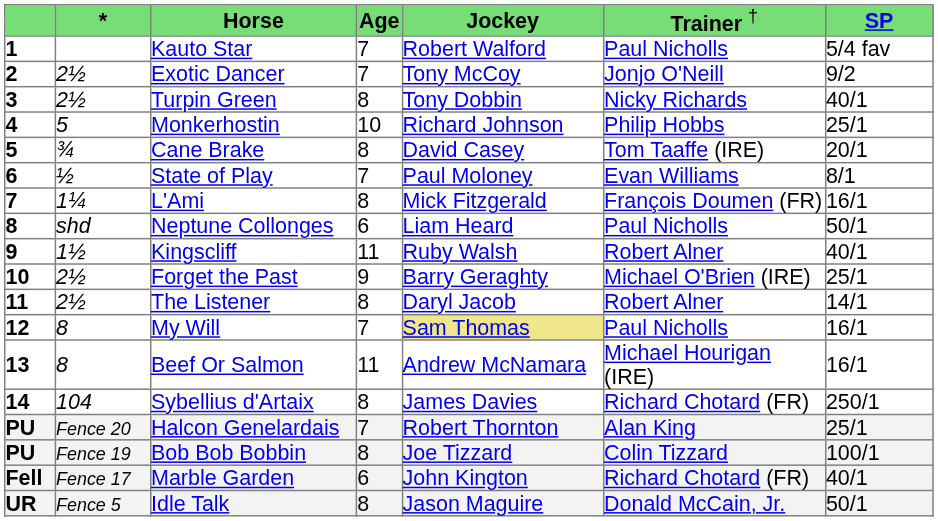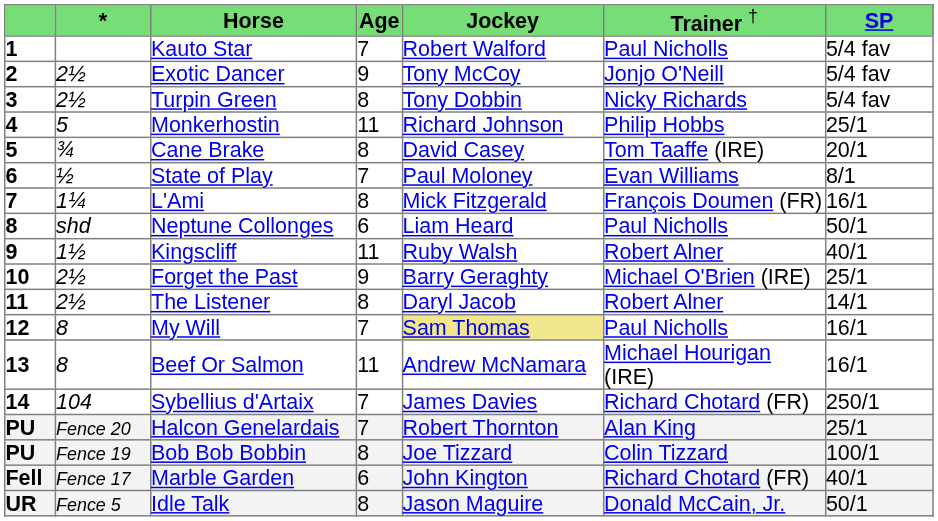 <table border="1" cellpadding="0" style="border-collapse: collapse; font-size:90%">
 <tr bgcolor="#77dd77" align="center">
 <td width="35px"></td>
 <td width="70px"><strong>*</strong></td>
 <td width="150px"><strong>Horse</strong></td>
 <td width="30px"><strong>Age</strong></td>
 <td width="150px"><strong>Jockey</strong></td>
 <td width="170px"><strong>Trainer</strong> <sup>†</sup></td>
 <td width="80px"><strong><a href='#'>SP</a></strong></td>
 </tr>
 <tr>
 <td><strong>1</strong></td>
 <td></td>
 <td><a href='#'>Kauto Star</a></td>
 <td>7</td>
 <td><a href='#'>Robert Walford</a></td>
 <td><a href='#'>Paul Nicholls</a></td>
 <td>5/4 fav</td>
 </tr>
 <tr>
 <td><strong>2</strong></td>
 <td><em>2½</em></td>
 <td><a href='#'>Exotic Dancer</a></td>
-<td>7</td>
+<td>9</td>
 <td><a href='#'>Tony McCoy</a></td>
 <td><a href='#'>Jonjo O'Neill</a></td>
-<td>9/2</td>
+<td>5/4 fav</td>
 </tr>
 <tr>
 <td><strong>3</strong></td>
 <td><em>2½</em></td>
 <td><a href='#'>Turpin Green</a></td>
 <td>8</td>
 <td><a href='#'>Tony Dobbin</a></td>
 <td><a href='#'>Nicky Richards</a></td>
-<td>40/1</td>
+<td>5/4 fav</td>
 </tr>
 <tr>
 <td><strong>4</strong></td>
 <td><em>5</em></td>
 <td><a href='#'>Monkerhostin</a></td>
-<td>10</td>
+<td>11</td>
 <td><a href='#'>Richard Johnson</a></td>
 <td><a href='#'>Philip Hobbs</a></td>
 <td>25/1</td>
 </tr>
 <tr>
 <td><strong>5</strong></td>
 <td><em>¾</em></td>
 <td><a href='#'>Cane Brake</a></td>
 <td>8</td>
 <td><a href='#'>David Casey</a></td>
 <td><a href='#'>Tom Taaffe</a> (IRE)</td>
 <td>20/1</td>
 </tr>
 <tr>
 <td><strong>6</strong></td>
 <td><em>½</em></td>
 <td><a href='#'>State of Play</a></td>
 <td>7</td>
 <td><a href='#'>Paul Moloney</a></td>
 <td><a href='#'>Evan Williams</a></td>
 <td>8/1</td>
 </tr>
 <tr>
 <td><strong>7</strong></td>
 <td><em>1¼</em></td>
 <td><a href='#'>L'Ami</a></td>
 <td>8</td>
 <td><a href='#'>Mick Fitzgerald</a></td>
 <td><a href='#'>François Doumen</a> (FR)</td>
 <td>16/1</td>
 </tr>
 <tr>
 <td><strong>8</strong></td>
 <td><em>shd</em></td>
 <td><a href='#'>Neptune Collonges</a></td>
 <td>6</td>
 <td><a href='#'>Liam Heard</a></td>
 <td><a href='#'>Paul Nicholls</a></td>
 <td>50/1</td>
 </tr>
 <tr>
 <td><strong>9</strong></td>
 <td><em>1½</em></td>
 <td><a href='#'>Kingscliff</a></td>
 <td>11</td>
 <td><a href='#'>Ruby Walsh</a></td>
 <td><a href='#'>Robert Alner</a></td>
 <td>40/1</td>
 </tr>
 <tr>
 <td><strong>10</strong></td>
 <td><em>2½</em></td>
 <td><a href='#'>Forget the Past</a></td>
 <td>9</td>
 <td><a href='#'>Barry Geraghty</a></td>
 <td><a href='#'>Michael O'Brien</a> (IRE)</td>
 <td>25/1</td>
 </tr>
 <tr>
 <td><strong>11</strong></td>
 <td><em>2½</em></td>
 <td><a href='#'>The Listener</a></td>
 <td>8</td>
 <td><a href='#'>Daryl Jacob</a></td>
 <td><a href='#'>Robert Alner</a></td>
 <td>14/1</td>
 </tr>
 <tr>
 <td><strong>12</strong></td>
 <td><em>8</em></td>
 <td><a href='#'>My Will</a></td>
 <td>7</td>
 <td style="background: khaki;"><a href='#'>Sam Thomas</a></td>
 <td><a href='#'>Paul Nicholls</a></td>
 <td>16/1</td>
 </tr>
 <tr>
 <td><strong>13</strong></td>
 <td><em>8</em></td>
 <td><a href='#'>Beef Or Salmon</a></td>
 <td>11</td>
 <td><a href='#'>Andrew McNamara</a></td>
 <td><a href='#'>Michael Hourigan</a> (IRE)</td>
 <td>16/1</td>
 </tr>
 <tr>
 <td><strong>14</strong></td>
 <td><em>104</em></td>
 <td><a href='#'>Sybellius d'Artaix</a></td>
-<td>8</td>
+<td>7</td>
 <td><a href='#'>James Davies</a></td>
 <td><a href='#'>Richard Chotard</a> (FR)</td>
 <td>250/1</td>
 </tr>
 <tr bgcolor="#f3f3f3">
 <td><strong>PU</strong></td>
 <td><small><em>Fence 20</em></small></td>
 <td><a href='#'>Halcon Genelardais</a></td>
 <td>7</td>
 <td><a href='#'>Robert Thornton</a></td>
 <td><a href='#'>Alan King</a></td>
 <td>25/1</td>
 </tr>
 <tr bgcolor="#f3f3f3">
 <td><strong>PU</strong></td>
 <td><small><em>Fence 19</em></small></td>
 <td><a href='#'>Bob Bob Bobbin</a></td>
 <td>8</td>
 <td><a href='#'>Joe Tizzard</a></td>
 <td><a href='#'>Colin Tizzard</a></td>
 <td>100/1</td>
 </tr>
 <tr bgcolor="#f3f3f3">
 <td><strong>Fell</strong></td>
 <td><small><em>Fence 17</em></small></td>
 <td><a href='#'>Marble Garden</a></td>
 <td>6</td>
 <td><a href='#'>John Kington</a></td>
 <td><a href='#'>Richard Chotard</a> (FR)</td>
 <td>40/1</td>
 </tr>
 <tr bgcolor="#f3f3f3">
 <td><strong>UR</strong></td>
 <td><small><em>Fence 5</em></small></td>
 <td><a href='#'>Idle Talk</a></td>
 <td>8</td>
 <td><a href='#'>Jason Maguire</a></td>
 <td><a href='#'>Donald McCain, Jr.</a></td>
 <td>50/1</td>
 </tr>
 </table>
